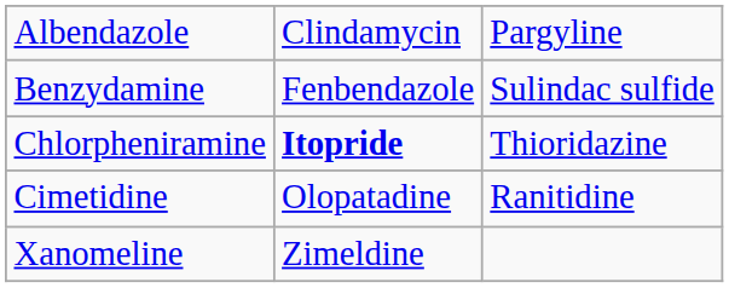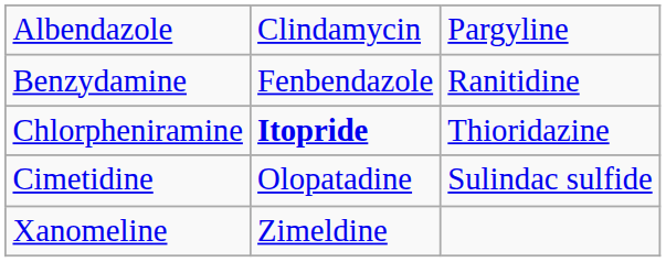 <table class="wikitable">
 <tr>
 <td><a href='#'>Albendazole</a></td>
 <td><a href='#'>Clindamycin</a></td>
 <td><a href='#'>Pargyline</a></td>
 </tr>
 <tr>
 <td><a href='#'>Benzydamine</a></td>
 <td><a href='#'>Fenbendazole</a></td>
-<td><a href='#'>Sulindac sulfide</a></td>
+<td><a href='#'>Ranitidine</a></td>
 </tr>
 <tr>
 <td><a href='#'>Chlorpheniramine</a></td>
 <td><strong><a href='#'>Itopride</a></strong></td>
 <td><a href='#'>Thioridazine</a></td>
 </tr>
 <tr>
 <td><a href='#'>Cimetidine</a></td>
 <td><a href='#'>Olopatadine</a></td>
-<td><a href='#'>Ranitidine</a></td>
+<td><a href='#'>Sulindac sulfide</a></td>
 </tr>
 <tr>
 <td><a href='#'>Xanomeline</a></td>
 <td><a href='#'>Zimeldine</a></td>
 </tr>
 </table>
